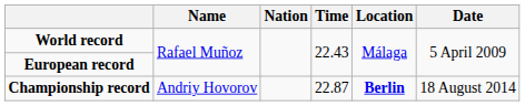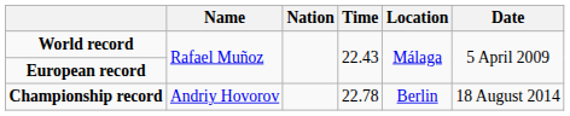 <table class=wikitable style=text-align:center>
 <tr>
 <th></th>
 <th>Name</th>
 <th>Nation</th>
 <th>Time</th>
 <th>Location</th>
 <th>Date</th>
 </tr>
 <tr>
 <td><strong>World record</strong></td>
 <td align=left rowspan=2><a href='#'>Rafael Muñoz</a></td>
 <td align=left rowspan=2></td>
 <td align=left rowspan=2>22.43</td>
 <td rowspan=2><a href='#'>Málaga</a></td>
 <td rowspan=2>5 April 2009</td>
 </tr>
 <tr>
 <td><strong>European record</strong></td>
 </tr>
 <tr>
 <td><strong>Championship record</strong></td>
 <td align=left><a href='#'>Andriy Hovorov</a></td>
 <td align=left></td>
-<td align=left>22.87</td>
-<td><strong><a href='#'>Berlin</a></strong></td>
+<td align=left>22.78</td>
+<td><a href='#'>Berlin</a></td>
 <td>18 August 2014</td>
 </tr>
 </table>
